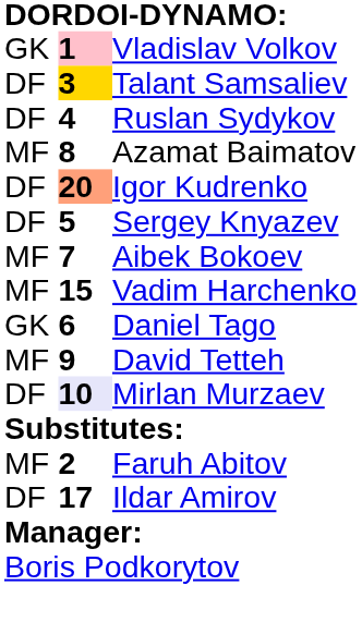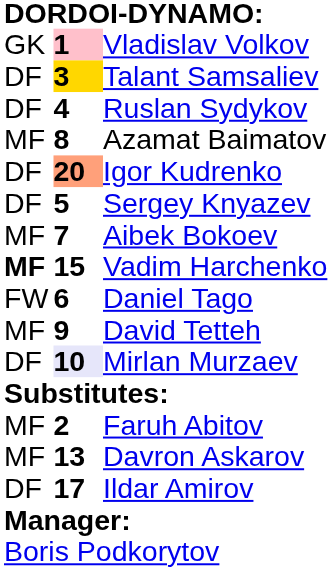 <table style="font-size: 90%" cellspacing="0" cellpadding="0">
 <tr>
 <td colspan="4"><strong>DORDOI-DYNAMO:</strong></td>
 </tr>
 <tr>
 <th width="25"></th>
 <th width="25"></th>
 </tr>
 <tr>
 <td>GK</td>
 <td style="background: pink;"><strong>1</strong></td>
 <td><a href='#'>Vladislav Volkov</a></td>
 </tr>
 <tr>
 <td>DF</td>
 <td style="background: gold;"><strong>3</strong></td>
 <td><a href='#'>Talant Samsaliev</a></td>
 <td></td>
 </tr>
 <tr>
 <td>DF</td>
 <td><strong>4</strong></td>
 <td><a href='#'>Ruslan Sydykov</a></td>
 </tr>
 <tr>
 <td>MF</td>
 <td><strong>8</strong></td>
 <td>Azamat Baimatov</td>
 </tr>
 <tr>
 <td>DF</td>
 <td style="background: lightsalmon;"><strong>20</strong></td>
 <td><a href='#'>Igor Kudrenko</a></td>
 </tr>
 <tr>
 <td>DF</td>
 <td><strong>5</strong></td>
 <td><a href='#'>Sergey Knyazev</a></td>
 <td></td>
 <td></td>
 </tr>
 <tr>
 <td>MF</td>
 <td><strong>7</strong></td>
 <td><a href='#'>Aibek Bokoev</a></td>
 <td></td>
 <td></td>
 </tr>
 <tr>
-<td>MF</td>
+<td><strong>MF</strong></td>
 <td><strong>15</strong></td>
 <td><a href='#'>Vadim Harchenko</a></td>
 </tr>
 <tr>
-<td>GK</td>
+<td>FW</td>
 <td><strong>6</strong></td>
 <td><a href='#'>Daniel Tago</a></td>
 <td></td>
 </tr>
 <tr>
 <td>MF</td>
 <td><strong>9</strong></td>
 <td><a href='#'>David Tetteh</a></td>
 </tr>
 <tr>
 <td>DF</td>
 <td style="background: lavender;"><strong>10</strong></td>
 <td><a href='#'>Mirlan Murzaev</a></td>
 <td></td>
 <td></td>
 </tr>
 <tr>
 <td colspan=4><strong>Substitutes:</strong></td>
 </tr>
 <tr>
 <td>MF</td>
 <td><strong>2</strong></td>
 <td><a href='#'>Faruh Abitov</a></td>
 <td></td>
 <td></td>
 </tr>
 <tr>
+<td>MF</td>
+<td><strong>13</strong></td>
+<td><a href='#'>Davron Askarov</a></td>
+<td></td>
+<td></td>
+</tr>
+<tr>
 <td>DF</td>
 <td><strong>17</strong></td>
 <td><a href='#'>Ildar Amirov</a></td>
 <td></td>
 <td></td>
 </tr>
 <tr>
 <td colspan=4><strong>Manager:</strong></td>
 </tr>
 <tr>
 <td colspan="4"> <a href='#'>Boris Podkorytov</a></td>
 </tr>
 </table>
